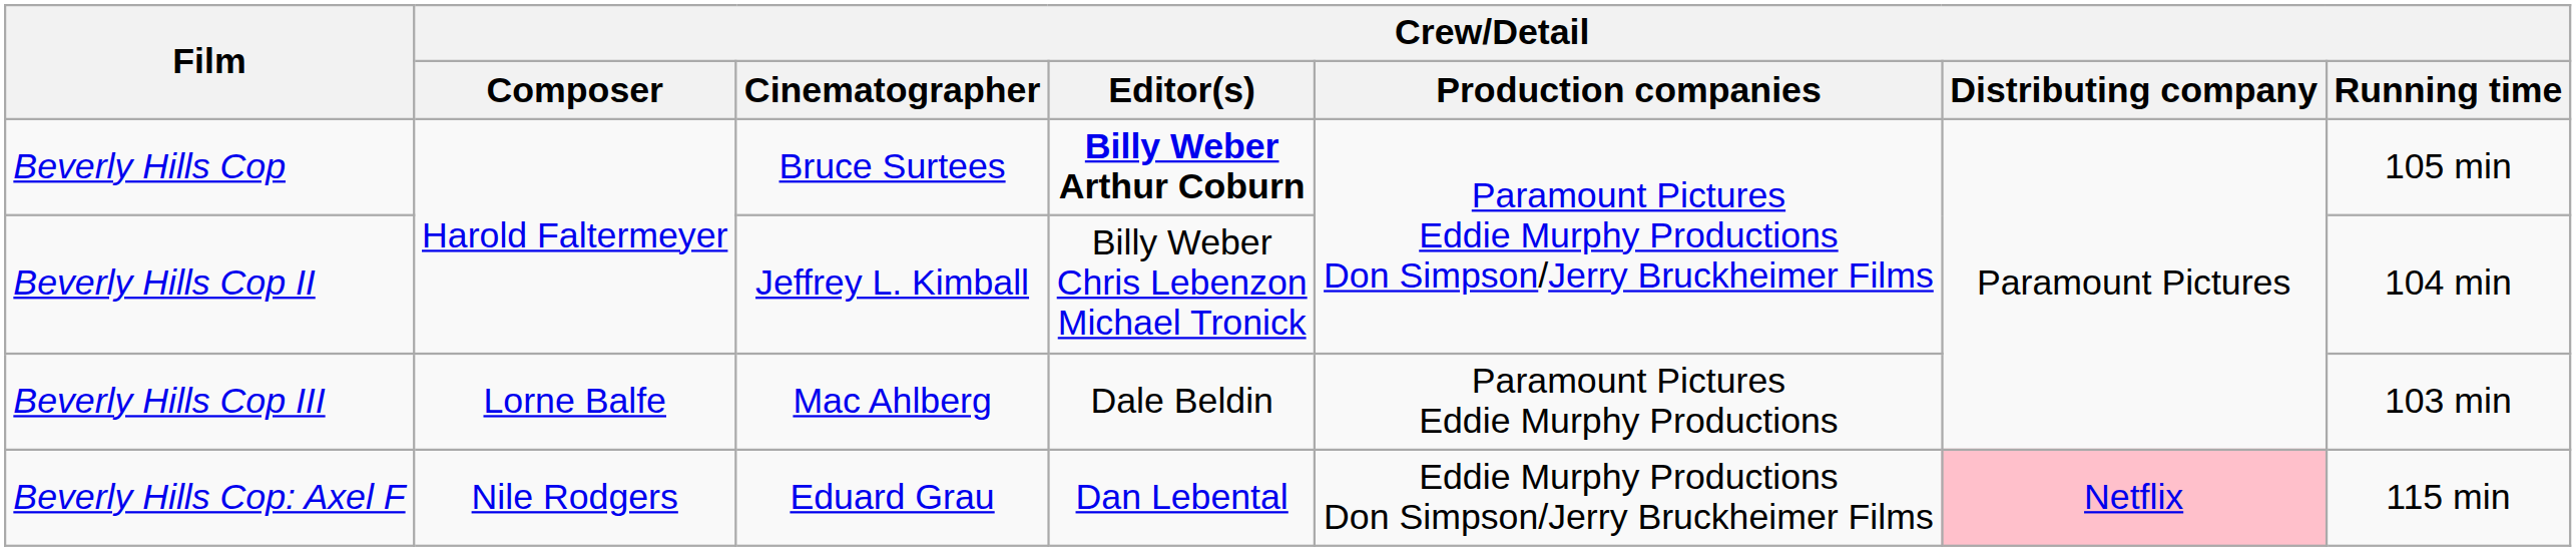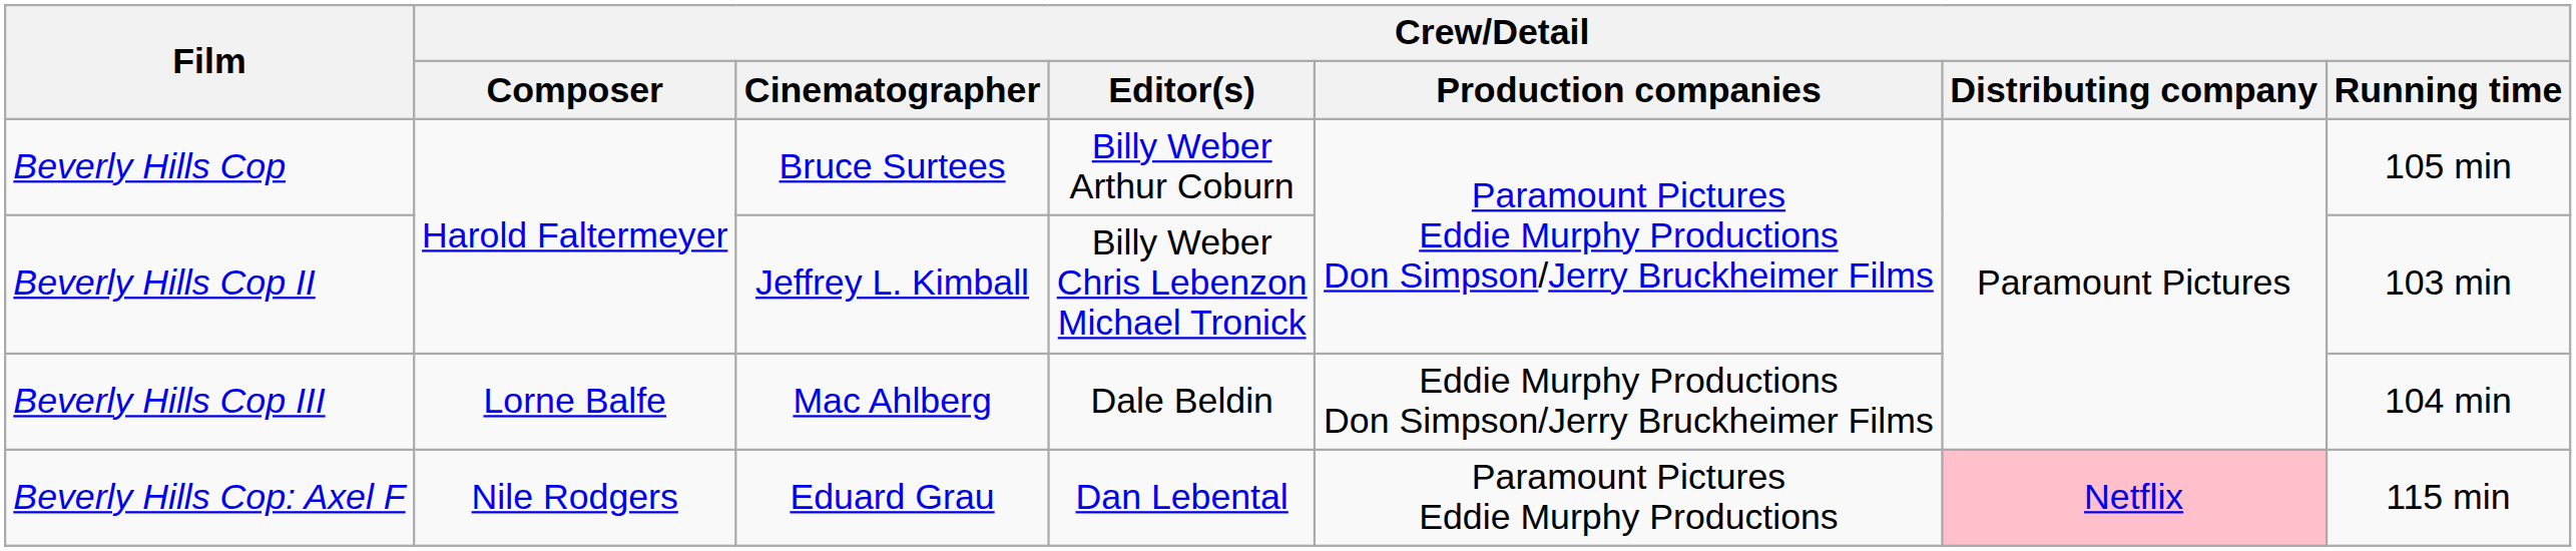 <table class="wikitable plainrowheaders" style="text-align:center">
 <tr>
 <th rowspan="2">Film</th>
 <th colspan="7">Crew/Detail</th>
 </tr>
 <tr>
 <th>Composer</th>
 <th>Cinematographer</th>
 <th>Editor(s)</th>
 <th>Production companies</th>
 <th>Distributing company</th>
 <th>Running time</th>
 </tr>
 <tr>
 <td style="text-align:left"><em><a href='#'>Beverly Hills Cop</a></em></td>
 <td rowspan="2"><a href='#'>Harold Faltermeyer</a></td>
 <td><a href='#'>Bruce Surtees</a></td>
-<td><strong><a href='#'>Billy Weber</a><br>Arthur Coburn</strong></td>
+<td><a href='#'>Billy Weber</a><br>Arthur Coburn</td>
 <td rowspan="2"><a href='#'>Paramount Pictures</a><br><a href='#'>Eddie Murphy Productions</a><br><a href='#'>Don Simpson</a>/<a href='#'>Jerry Bruckheimer Films</a></td>
 <td rowspan="3">Paramount Pictures</td>
 <td>105 min</td>
 </tr>
 <tr>
 <td style="text-align:left"><em><a href='#'>Beverly Hills Cop II</a></em></td>
 <td><a href='#'>Jeffrey L. Kimball</a></td>
 <td>Billy Weber<br><a href='#'>Chris Lebenzon</a><br><a href='#'>Michael Tronick</a></td>
-<td>104 min</td>
+<td>103 min</td>
 </tr>
 <tr>
 <td style="text-align:left"><em><a href='#'>Beverly Hills Cop III</a></em></td>
 <td><a href='#'>Lorne Balfe</a></td>
 <td><a href='#'>Mac Ahlberg</a></td>
 <td>Dale Beldin</td>
-<td>Paramount Pictures<br>Eddie Murphy Productions</td>
-<td>103 min</td>
+<td>Eddie Murphy Productions<br>Don Simpson/Jerry Bruckheimer Films</td>
+<td>104 min</td>
 </tr>
 <tr>
 <td style="text-align:left"><em><a href='#'>Beverly Hills Cop: Axel F</a></em></td>
 <td><a href='#'>Nile Rodgers</a></td>
 <td><a href='#'>Eduard Grau</a></td>
 <td><a href='#'>Dan Lebental</a></td>
-<td>Eddie Murphy Productions<br>Don Simpson/Jerry Bruckheimer Films</td>
+<td>Paramount Pictures<br>Eddie Murphy Productions</td>
 <td style="background: pink;"><a href='#'>Netflix</a></td>
 <td>115 min</td>
 </tr>
 </table>
